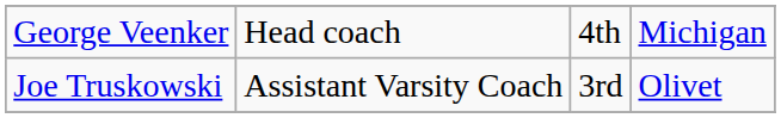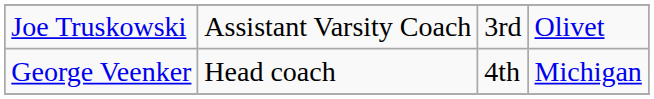 <table class="wikitable">
 <tr>
+</tr>
+<tr>
+<td><a href='#'>Joe Truskowski</a></td>
+<td>Assistant Varsity Coach</td>
+<td>3rd</td>
+<td><a href='#'>Olivet</a></td>
 </tr>
 <tr>
 <td><a href='#'>George Veenker</a></td>
 <td>Head coach</td>
 <td>4th</td>
 <td><a href='#'>Michigan</a></td>
 </tr>
 <tr>
-<td><a href='#'>Joe Truskowski</a></td>
-<td>Assistant Varsity Coach</td>
-<td>3rd</td>
-<td><a href='#'>Olivet</a></td>
-</tr>
-<tr>
 </tr>
 </table>
